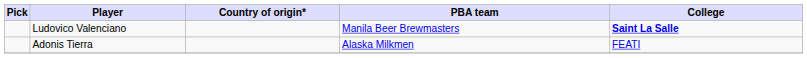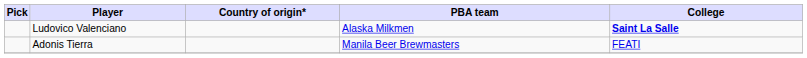 <table class="wikitable">
 <tr>
 <th style="background:#DDDDFF;">Pick</th>
 <th style="background:#DDDDFF;" width="20%">Player</th>
 <th style="background:#DDDDFF;" width="20%">Country of origin*</th>
 <th style="background:#DDDDFF;" width="35%">PBA team</th>
 <th style="background:#DDDDFF;" width="25%">College</th>
 </tr>
 <tr>
 <td align=center></td>
 <td>Ludovico Valenciano</td>
 <td></td>
-<td><a href='#'>Manila Beer Brewmasters</a></td>
+<td><a href='#'>Alaska Milkmen</a></td>
 <td><strong><a href='#'>Saint La Salle</a></strong></td>
 </tr>
 <tr>
 <td align=center></td>
 <td>Adonis Tierra</td>
 <td></td>
-<td><a href='#'>Alaska Milkmen</a></td>
+<td><a href='#'>Manila Beer Brewmasters</a></td>
 <td><a href='#'>FEATI</a></td>
 </tr>
 <tr>
 </tr>
 </table>
